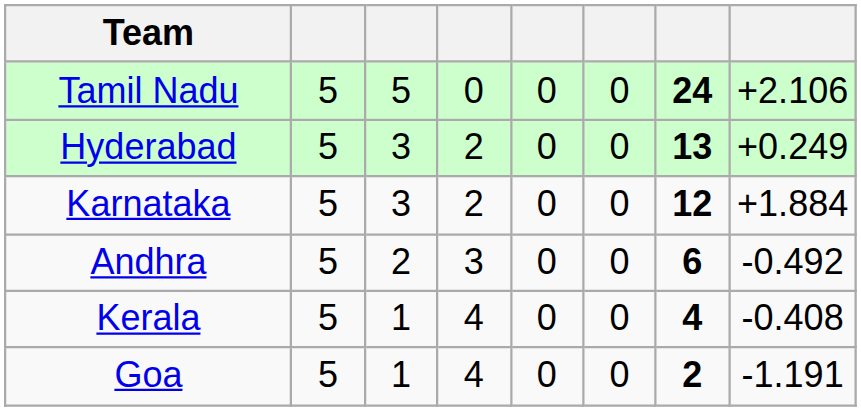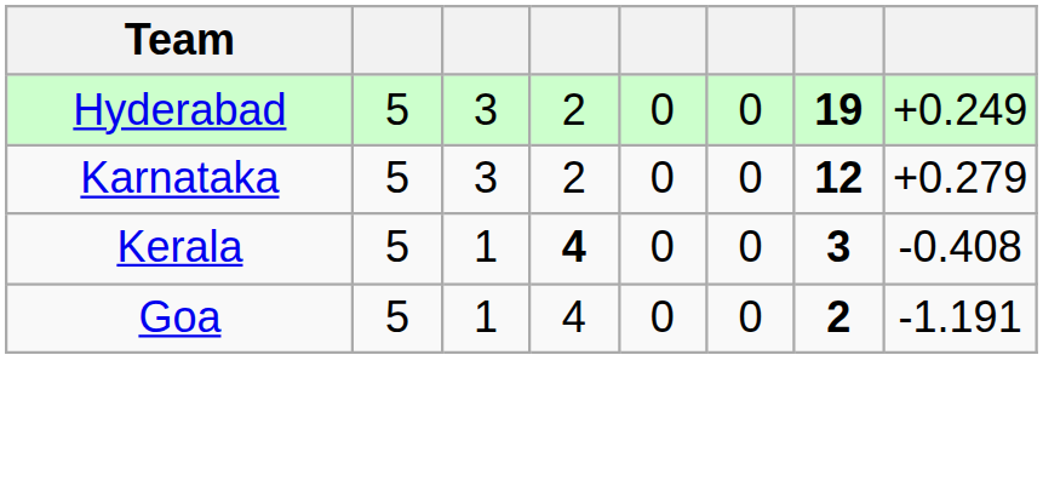 <table class="wikitable" style="text-align:center">
 <tr>
 <th style="width:120px">Team</th>
 <th style="width:25px"></th>
 <th style="width:25px"></th>
 <th style="width:25px"></th>
 <th style="width:25px"></th>
 <th style="width:25px"></th>
 <th style="width:25px"></th>
 <th style="width:40px;"></th>
 </tr>
 <tr style="background:#cfc;">
-<td><a href='#'>Tamil Nadu</a></td>
-<td>5</td>
-<td>5</td>
-<td>0</td>
-<td>0</td>
-<td>0</td>
-<td><strong>24</strong></td>
-<td>+2.106</td>
-</tr>
-<tr style="background:#cfc;">
 <td><a href='#'>Hyderabad</a></td>
 <td>5</td>
 <td>3</td>
 <td>2</td>
 <td>0</td>
 <td>0</td>
-<td><strong>13</strong></td>
+<td><strong>19</strong></td>
 <td>+0.249</td>
 </tr>
 <tr>
 <td><a href='#'>Karnataka</a></td>
 <td>5</td>
 <td>3</td>
 <td>2</td>
 <td>0</td>
 <td>0</td>
 <td><strong>12</strong></td>
-<td>+1.884</td>
-</tr>
-<tr>
-<td><a href='#'>Andhra</a></td>
-<td>5</td>
-<td>2</td>
-<td>3</td>
-<td>0</td>
-<td>0</td>
-<td><strong>6</strong></td>
-<td>-0.492</td>
+<td>+0.279</td>
 </tr>
 <tr>
 <td><a href='#'>Kerala</a></td>
 <td>5</td>
 <td>1</td>
-<td>4</td>
+<td><strong>4</strong></td>
 <td>0</td>
 <td>0</td>
-<td><strong>4</strong></td>
+<td><strong>3</strong></td>
 <td>-0.408</td>
 </tr>
 <tr>
 <td><a href='#'>Goa</a></td>
 <td>5</td>
 <td>1</td>
 <td>4</td>
 <td>0</td>
 <td>0</td>
 <td><strong>2</strong></td>
 <td>-1.191</td>
 </tr>
 </table>
